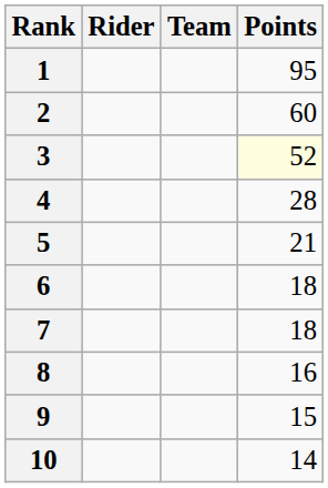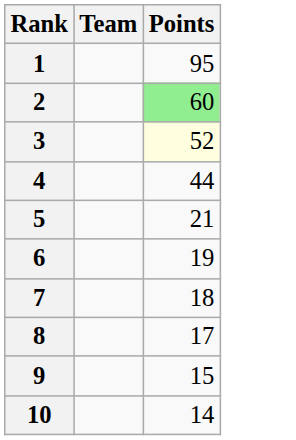 <table class="wikitable">
 <tr>
 <th scope="col">Rank</th>
-<th scope="col">Rider</th>
 <th scope="col">Team</th>
 <th scope="col">Points</th>
 </tr>
 <tr>
 <th scope="row">1</th>
 <td></td>
-<td></td>
 <td style="text-align:right;">95</td>
 </tr>
 <tr>
 <th scope="row">2</th>
 <td></td>
-<td></td>
-<td style="text-align:right;">60</td>
+<td style="background: lightgreen; text-align:right;">60</td>
 </tr>
 <tr>
 <th scope="row">3</th>
-<td></td>
 <td></td>
 <td style="background: lightyellow; text-align:right;">52</td>
 </tr>
 <tr>
 <th scope="row">4</th>
-<td> </td>
 <td></td>
-<td style="text-align:right;">28</td>
+<td style="text-align:right;">44</td>
 </tr>
 <tr>
 <th scope="row">5</th>
-<td></td>
 <td></td>
 <td style="text-align:right;">21</td>
 </tr>
 <tr>
 <th scope="row">6</th>
 <td></td>
-<td></td>
-<td style="text-align:right;">18</td>
+<td style="text-align:right;">19</td>
 </tr>
 <tr>
 <th scope="row">7</th>
-<td> </td>
 <td></td>
 <td style="text-align:right;">18</td>
 </tr>
 <tr>
 <th scope="row">8</th>
 <td></td>
-<td></td>
-<td style="text-align:right;">16</td>
+<td style="text-align:right;">17</td>
 </tr>
 <tr>
 <th scope="row">9</th>
-<td></td>
 <td></td>
 <td style="text-align:right;">15</td>
 </tr>
 <tr>
 <th scope="row">10</th>
 <td></td>
-<td></td>
 <td style="text-align:right;">14</td>
 </tr>
 </table>
